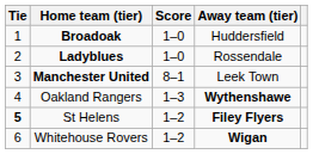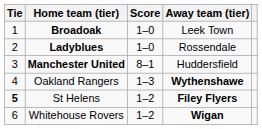 <table class="wikitable" style="text-align:center; font-size:85%">
 <tr>
 <th>Tie</th>
 <th>Home team (tier)</th>
 <th>Score</th>
 <th>Away team (tier)</th>
 <th></th>
 </tr>
 <tr>
 <td align="center">1</td>
 <td><strong>Broadoak</strong></td>
 <td align="center">1–0</td>
-<td>Huddersfield</td>
+<td>Leek Town</td>
 <td></td>
 </tr>
 <tr>
 <td align="center">2</td>
 <td><strong>Ladyblues</strong></td>
 <td align="center">1–0</td>
 <td>Rossendale</td>
 <td></td>
 </tr>
 <tr>
 <td align="center">3</td>
 <td><strong>Manchester United</strong></td>
 <td align="center">8–1</td>
-<td>Leek Town</td>
+<td>Huddersfield</td>
 <td></td>
 </tr>
 <tr>
 <td align="center">4</td>
 <td>Oakland Rangers</td>
 <td align="center">1–3</td>
 <td><strong>Wythenshawe</strong></td>
 <td></td>
 </tr>
 <tr>
 <td align="center"><strong>5</strong></td>
 <td>St Helens</td>
 <td align="center">1–2</td>
 <td><strong>Filey Flyers</strong></td>
 <td></td>
 </tr>
 <tr>
 <td align="center">6</td>
 <td>Whitehouse Rovers</td>
 <td align="center">1–2</td>
 <td><strong>Wigan</strong></td>
 <td></td>
 </tr>
 </table>
